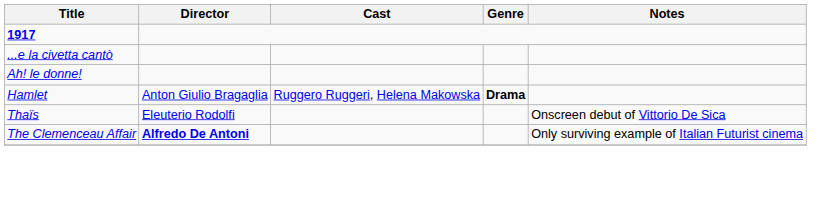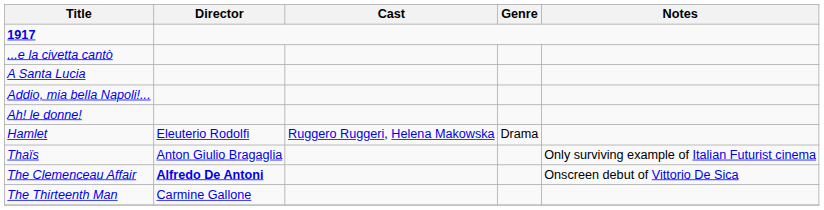 <table class="wikitable">
 <tr>
 <th>Title</th>
 <th>Director</th>
 <th>Cast</th>
 <th>Genre</th>
 <th>Notes</th>
 </tr>
 <tr>
 <td><strong><a href='#'>1917</a></strong></td>
 </tr>
 <tr>
 <td><em><a href='#'>...e la civetta cantò</a></em></td>
 <td></td>
 <td></td>
 <td></td>
 <td></td>
 </tr>
 <tr>
+<td><em><a href='#'>A Santa Lucia</a></em></td>
+<td></td>
+<td></td>
+<td></td>
+<td></td>
+</tr>
+<tr>
+<td><em><a href='#'>Addio, mia bella Napoli!...</a></em></td>
+<td></td>
+<td></td>
+<td></td>
+<td></td>
+</tr>
+<tr>
 <td><em><a href='#'>Ah! le donne!</a></em></td>
 <td></td>
 <td></td>
 <td></td>
 <td></td>
 </tr>
 <tr>
 <td><em><a href='#'>Hamlet</a></em></td>
-<td><a href='#'>Anton Giulio Bragaglia</a></td>
+<td><a href='#'>Eleuterio Rodolfi</a></td>
 <td><a href='#'>Ruggero Ruggeri</a>, <a href='#'>Helena Makowska</a></td>
-<td><strong>Drama</strong></td>
+<td>Drama</td>
 <td></td>
 </tr>
 <tr>
 <td><em><a href='#'>Thaïs</a></em></td>
-<td><a href='#'>Eleuterio Rodolfi</a></td>
+<td><a href='#'>Anton Giulio Bragaglia</a></td>
 <td></td>
 <td></td>
-<td>Onscreen debut of <a href='#'>Vittorio De Sica</a></td>
+<td>Only surviving example of <a href='#'>Italian Futurist cinema</a></td>
 </tr>
 <tr>
 <td><em><a href='#'>The Clemenceau Affair</a></em></td>
 <td><strong><a href='#'>Alfredo De Antoni</a></strong></td>
 <td></td>
 <td></td>
-<td>Only surviving example of <a href='#'>Italian Futurist cinema</a></td>
+<td>Onscreen debut of <a href='#'>Vittorio De Sica</a></td>
+</tr>
+<tr>
+<td><em><a href='#'>The Thirteenth Man</a></em></td>
+<td><a href='#'>Carmine Gallone</a></td>
+<td></td>
+<td></td>
+<td></td>
 </tr>
 <tr>
 </tr>
 </table>
